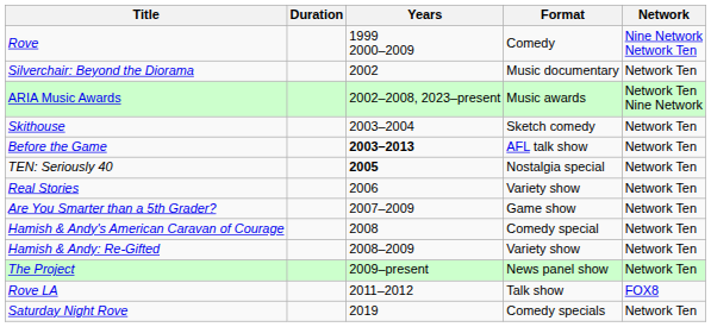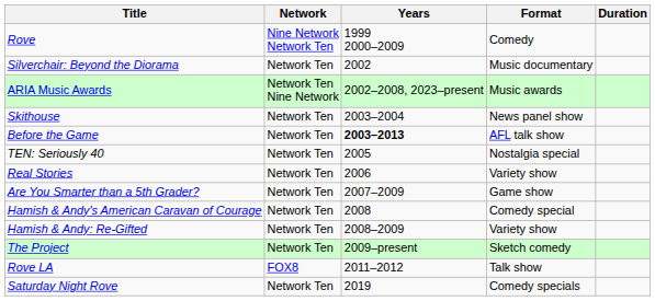 <table class="wikitable sortable">
 <tr>
 <th>Title</th>
-<th>Duration</th>
+<th>Network</th>
 <th>Years</th>
 <th>Format</th>
-<th>Network</th>
+<th>Duration</th>
 </tr>
 <tr>
 <td><em><a href='#'>Rove</a></em></td>
-<td></td>
+<td><a href='#'>Nine Network</a> <br> <a href='#'>Network Ten</a></td>
 <td>1999 <br> 2000–2009</td>
 <td>Comedy</td>
-<td><a href='#'>Nine Network</a> <br> <a href='#'>Network Ten</a></td>
+<td></td>
 </tr>
 <tr>
 <td><em><a href='#'>Silverchair: Beyond the Diorama</a></em></td>
-<td></td>
+<td>Network Ten</td>
 <td>2002</td>
 <td>Music documentary</td>
-<td>Network Ten</td>
+<td></td>
 </tr>
 <tr style="background: #CCFFCC;">
 <td><a href='#'>ARIA Music Awards</a></td>
-<td></td>
+<td>Network Ten <br> Nine Network</td>
 <td>2002–2008, 2023–present</td>
 <td>Music awards</td>
-<td>Network Ten <br> Nine Network</td>
+<td></td>
 </tr>
 <tr>
 <td><em><a href='#'>Skithouse</a></em></td>
+<td>Network Ten</td>
+<td>2003–2004</td>
+<td>News panel show</td>
 <td></td>
-<td>2003–2004</td>
-<td>Sketch comedy</td>
-<td>Network Ten</td>
 </tr>
 <tr>
 <td><em><a href='#'>Before the Game</a></em></td>
-<td></td>
+<td>Network Ten</td>
 <td><strong>2003–2013</strong></td>
 <td><a href='#'>AFL</a> talk show</td>
-<td>Network Ten</td>
+<td></td>
 </tr>
 <tr>
 <td><em>TEN: Seriously 40</em></td>
+<td>Network Ten</td>
+<td>2005</td>
+<td>Nostalgia special</td>
 <td></td>
-<td><strong>2005</strong></td>
-<td>Nostalgia special</td>
-<td>Network Ten</td>
 </tr>
 <tr>
 <td><em><a href='#'>Real Stories</a></em></td>
-<td></td>
+<td>Network Ten</td>
 <td>2006</td>
 <td>Variety show</td>
-<td>Network Ten</td>
+<td></td>
 </tr>
 <tr>
 <td><em><a href='#'>Are You Smarter than a 5th Grader?</a></em></td>
-<td></td>
+<td>Network Ten</td>
 <td>2007–2009</td>
 <td>Game show</td>
-<td>Network Ten</td>
+<td></td>
 </tr>
 <tr>
 <td><em><a href='#'>Hamish & Andy's American Caravan of Courage</a></em></td>
-<td></td>
+<td>Network Ten</td>
 <td>2008</td>
 <td>Comedy special</td>
-<td>Network Ten</td>
+<td></td>
 </tr>
 <tr>
 <td><em><a href='#'>Hamish & Andy: Re-Gifted</a></em></td>
-<td></td>
+<td>Network Ten</td>
 <td>2008–2009</td>
 <td>Variety show</td>
-<td>Network Ten</td>
+<td></td>
 </tr>
 <tr style="background: #CCFFCC;">
 <td><em><a href='#'>The Project</a></em></td>
+<td>Network Ten</td>
+<td>2009–present</td>
+<td>Sketch comedy</td>
 <td></td>
-<td>2009–present</td>
-<td>News panel show</td>
-<td>Network Ten</td>
 </tr>
 <tr>
 <td><em><a href='#'>Rove LA</a></em></td>
-<td></td>
+<td><a href='#'>FOX8</a></td>
 <td>2011–2012</td>
 <td>Talk show</td>
-<td><a href='#'>FOX8</a></td>
+<td></td>
 </tr>
 <tr>
 <td><em><a href='#'>Saturday Night Rove</a></em></td>
-<td></td>
+<td>Network Ten</td>
 <td>2019</td>
 <td>Comedy specials</td>
-<td>Network Ten</td>
+<td></td>
 </tr>
 </table>
